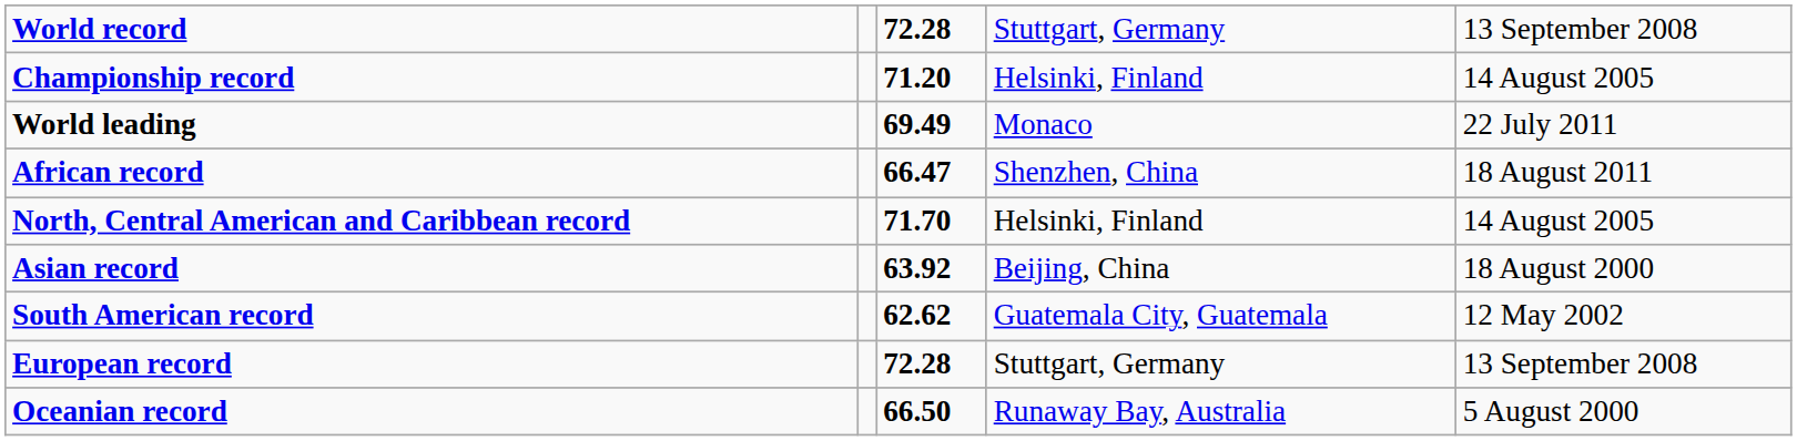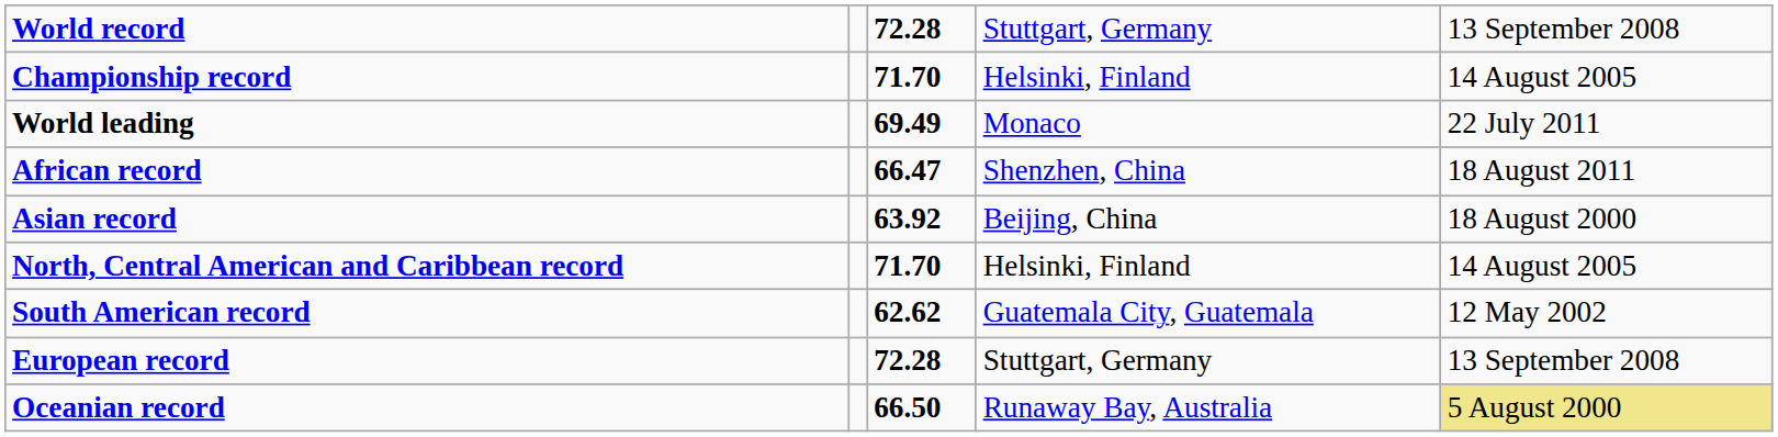 <table class="wikitable" width=75%>
 <tr>
 <td><strong><a href='#'>World record</a></strong></td>
 <td></td>
 <td><strong>72.28</strong></td>
 <td><a href='#'>Stuttgart</a>, <a href='#'>Germany</a></td>
 <td>13 September 2008</td>
 </tr>
 <tr>
 <td><strong><a href='#'>Championship record</a></strong></td>
 <td></td>
-<td><strong>71.20</strong></td>
+<td><strong>71.70</strong></td>
 <td><a href='#'>Helsinki</a>, <a href='#'>Finland</a></td>
 <td>14 August 2005</td>
 </tr>
 <tr>
 <td><strong>World leading</strong></td>
 <td></td>
 <td><strong>69.49</strong></td>
 <td><a href='#'>Monaco</a></td>
 <td>22 July 2011</td>
 </tr>
 <tr>
 <td><strong><a href='#'>African record</a></strong></td>
 <td></td>
 <td><strong>66.47</strong></td>
 <td><a href='#'>Shenzhen</a>, <a href='#'>China</a></td>
 <td>18 August 2011</td>
 </tr>
 <tr>
+<td><strong><a href='#'>Asian record</a></strong></td>
+<td></td>
+<td><strong>63.92</strong></td>
+<td><a href='#'>Beijing</a>, China</td>
+<td>18 August 2000</td>
+</tr>
+<tr>
 <td><strong><a href='#'>North, Central American and Caribbean record</a></strong></td>
 <td></td>
 <td><strong>71.70</strong></td>
 <td>Helsinki, Finland</td>
 <td>14 August 2005</td>
-</tr>
-<tr>
-<td><strong><a href='#'>Asian record</a></strong></td>
-<td></td>
-<td><strong>63.92</strong></td>
-<td><a href='#'>Beijing</a>, China</td>
-<td>18 August 2000</td>
 </tr>
 <tr>
 <td><strong><a href='#'>South American record</a></strong></td>
 <td></td>
 <td><strong>62.62</strong></td>
 <td><a href='#'>Guatemala City</a>, <a href='#'>Guatemala</a></td>
 <td>12 May 2002</td>
 </tr>
 <tr>
 <td><strong><a href='#'>European record</a></strong></td>
 <td></td>
 <td><strong>72.28</strong></td>
 <td>Stuttgart, Germany</td>
 <td>13 September 2008</td>
 </tr>
 <tr>
 <td><strong><a href='#'>Oceanian record</a></strong></td>
 <td></td>
 <td><strong>66.50</strong></td>
 <td><a href='#'>Runaway Bay</a>, <a href='#'>Australia</a></td>
-<td>5 August 2000</td>
+<td style="background: khaki;">5 August 2000</td>
 </tr>
 </table>
